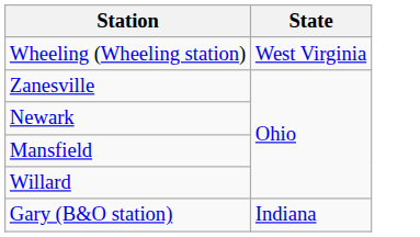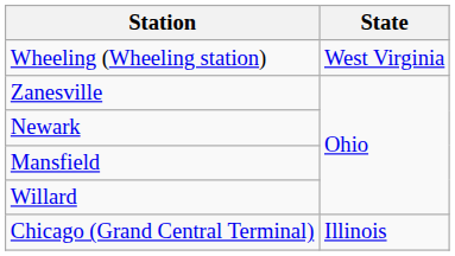 <table class="wikitable">
 <tr>
 <th>Station</th>
 <th>State</th>
 </tr>
 <tr>
 <td><a href='#'>Wheeling</a> (<a href='#'>Wheeling station</a>)</td>
 <td><a href='#'>West Virginia</a></td>
 </tr>
 <tr>
 <td><a href='#'>Zanesville</a></td>
 <td rowspan="4"><a href='#'>Ohio</a></td>
 </tr>
 <tr>
 <td><a href='#'>Newark</a></td>
 </tr>
 <tr>
 <td><a href='#'>Mansfield</a></td>
 </tr>
 <tr>
 <td><a href='#'>Willard</a></td>
 </tr>
 <tr>
-<td><a href='#'>Gary (B&O station)</a></td>
-<td><a href='#'>Indiana</a></td>
+<td><a href='#'>Chicago (Grand Central Terminal)</a></td>
+<td><a href='#'>Illinois</a></td>
 </tr>
 </table>
